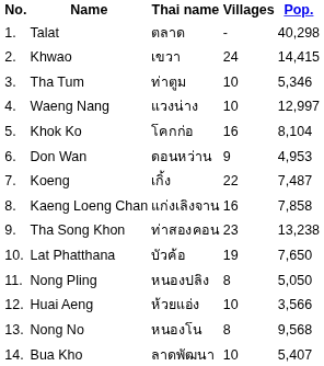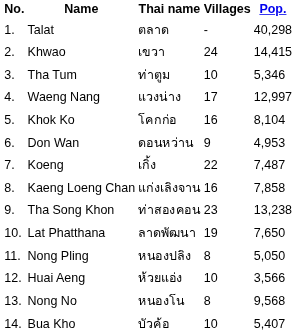 <table>
 <tr>
 <th>No.</th>
 <th>Name</th>
 <th>Thai name</th>
 <th>Villages</th>
 <th><a href='#'>Pop.</a></th>
 </tr>
 <tr>
 <td>1.</td>
 <td>Talat</td>
 <td>ตลาด</td>
 <td>-</td>
 <td>40,298</td>
 <td></td>
 </tr>
 <tr>
 <td>2.</td>
 <td>Khwao</td>
 <td>เขวา</td>
 <td>24</td>
 <td>14,415</td>
 <td></td>
 </tr>
 <tr>
 <td>3.</td>
 <td>Tha Tum</td>
 <td>ท่าตูม</td>
 <td>10</td>
 <td>5,346</td>
 <td></td>
 </tr>
 <tr>
 <td>4.</td>
 <td>Waeng Nang</td>
 <td>แวงน่าง</td>
-<td>10</td>
+<td>17</td>
 <td>12,997</td>
 <td></td>
 </tr>
 <tr>
 <td>5.</td>
 <td>Khok Ko</td>
 <td>โคกก่อ</td>
 <td>16</td>
 <td>8,104</td>
 <td></td>
 </tr>
 <tr>
 <td>6.</td>
 <td>Don Wan</td>
 <td>ดอนหว่าน</td>
 <td>9</td>
 <td>4,953</td>
 <td></td>
 </tr>
 <tr>
 <td>7.</td>
 <td>Koeng</td>
 <td>เกิ้ง</td>
 <td>22</td>
 <td>7,487</td>
 <td></td>
 </tr>
 <tr>
 <td>8.</td>
 <td>Kaeng Loeng Chan</td>
 <td>แก่งเลิงจาน</td>
 <td>16</td>
 <td>7,858</td>
 <td></td>
 </tr>
 <tr>
 <td>9.</td>
 <td>Tha Song Khon</td>
 <td>ท่าสองคอน</td>
 <td>23</td>
 <td>13,238</td>
 <td></td>
 </tr>
 <tr>
 <td>10.</td>
 <td>Lat Phatthana</td>
-<td>บัวค้อ</td>
+<td>ลาดพัฒนา</td>
 <td>19</td>
 <td>7,650</td>
 <td></td>
 </tr>
 <tr>
 <td>11.</td>
 <td>Nong Pling</td>
 <td>หนองปลิง</td>
 <td>8</td>
 <td>5,050</td>
 <td></td>
 </tr>
 <tr>
 <td>12.</td>
 <td>Huai Aeng</td>
 <td>ห้วยแอ่ง</td>
 <td>10</td>
 <td>3,566</td>
 <td></td>
 </tr>
 <tr>
 <td>13.</td>
 <td>Nong No</td>
 <td>หนองโน</td>
 <td>8</td>
 <td>9,568</td>
 <td></td>
 </tr>
 <tr>
 <td>14.</td>
 <td>Bua Kho</td>
-<td>ลาดพัฒนา</td>
+<td>บัวค้อ</td>
 <td>10</td>
 <td>5,407</td>
 <td></td>
 </tr>
 </table>
